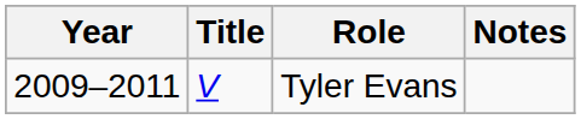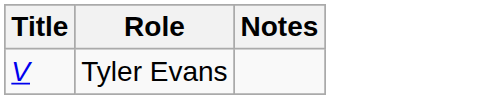 <table class="wikitable">
 <tr>
-<th>Year</th>
 <th>Title</th>
 <th>Role</th>
 <th>Notes</th>
 </tr>
 <tr>
-<td>2009–2011</td>
 <td><em><a href='#'>V</a></em></td>
 <td>Tyler Evans</td>
 <td></td>
 </tr>
 </table>
